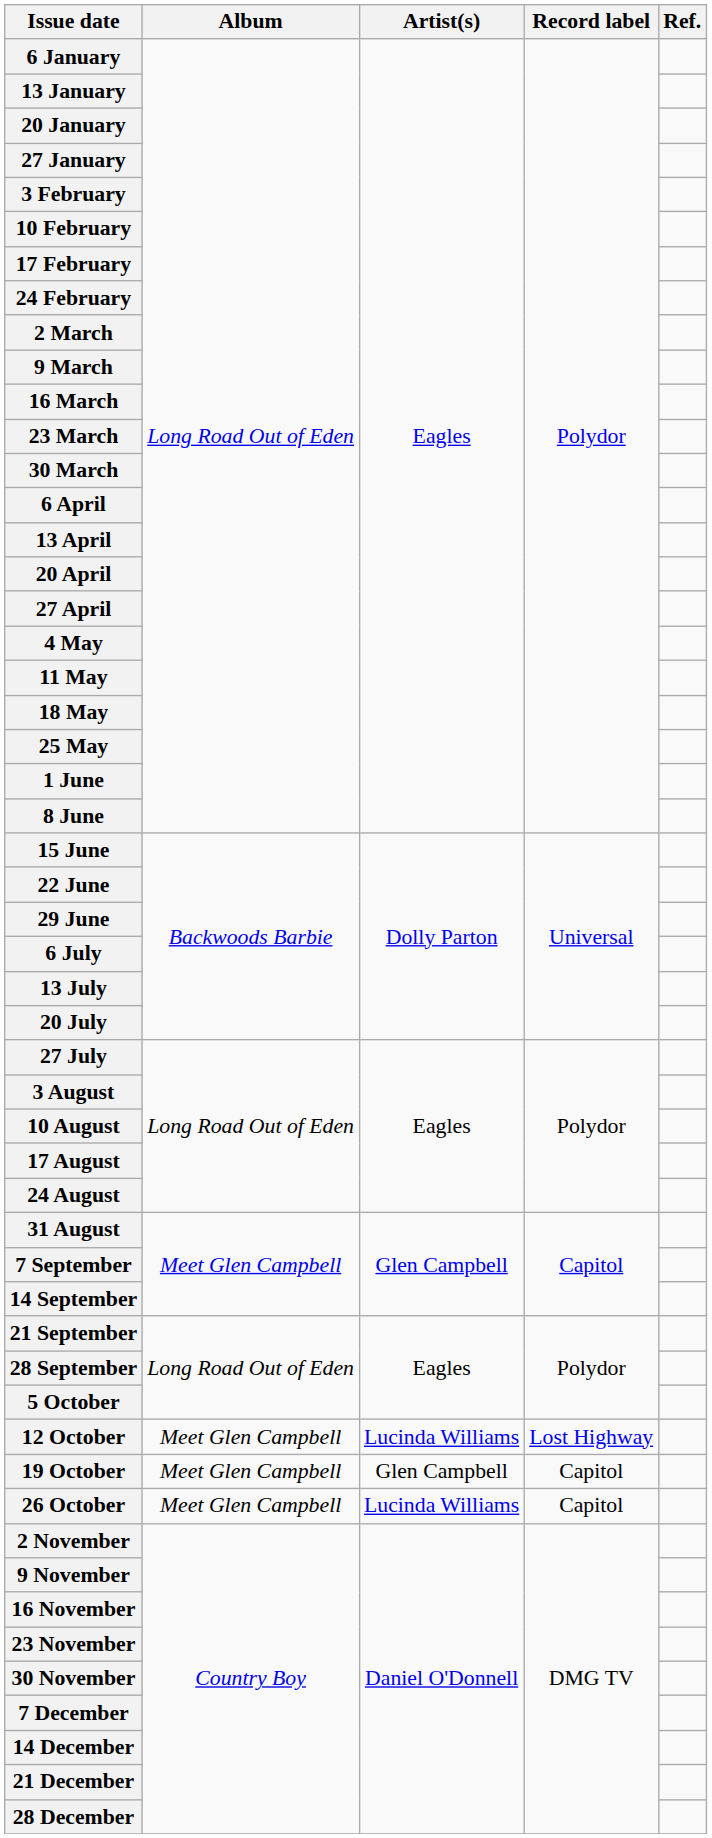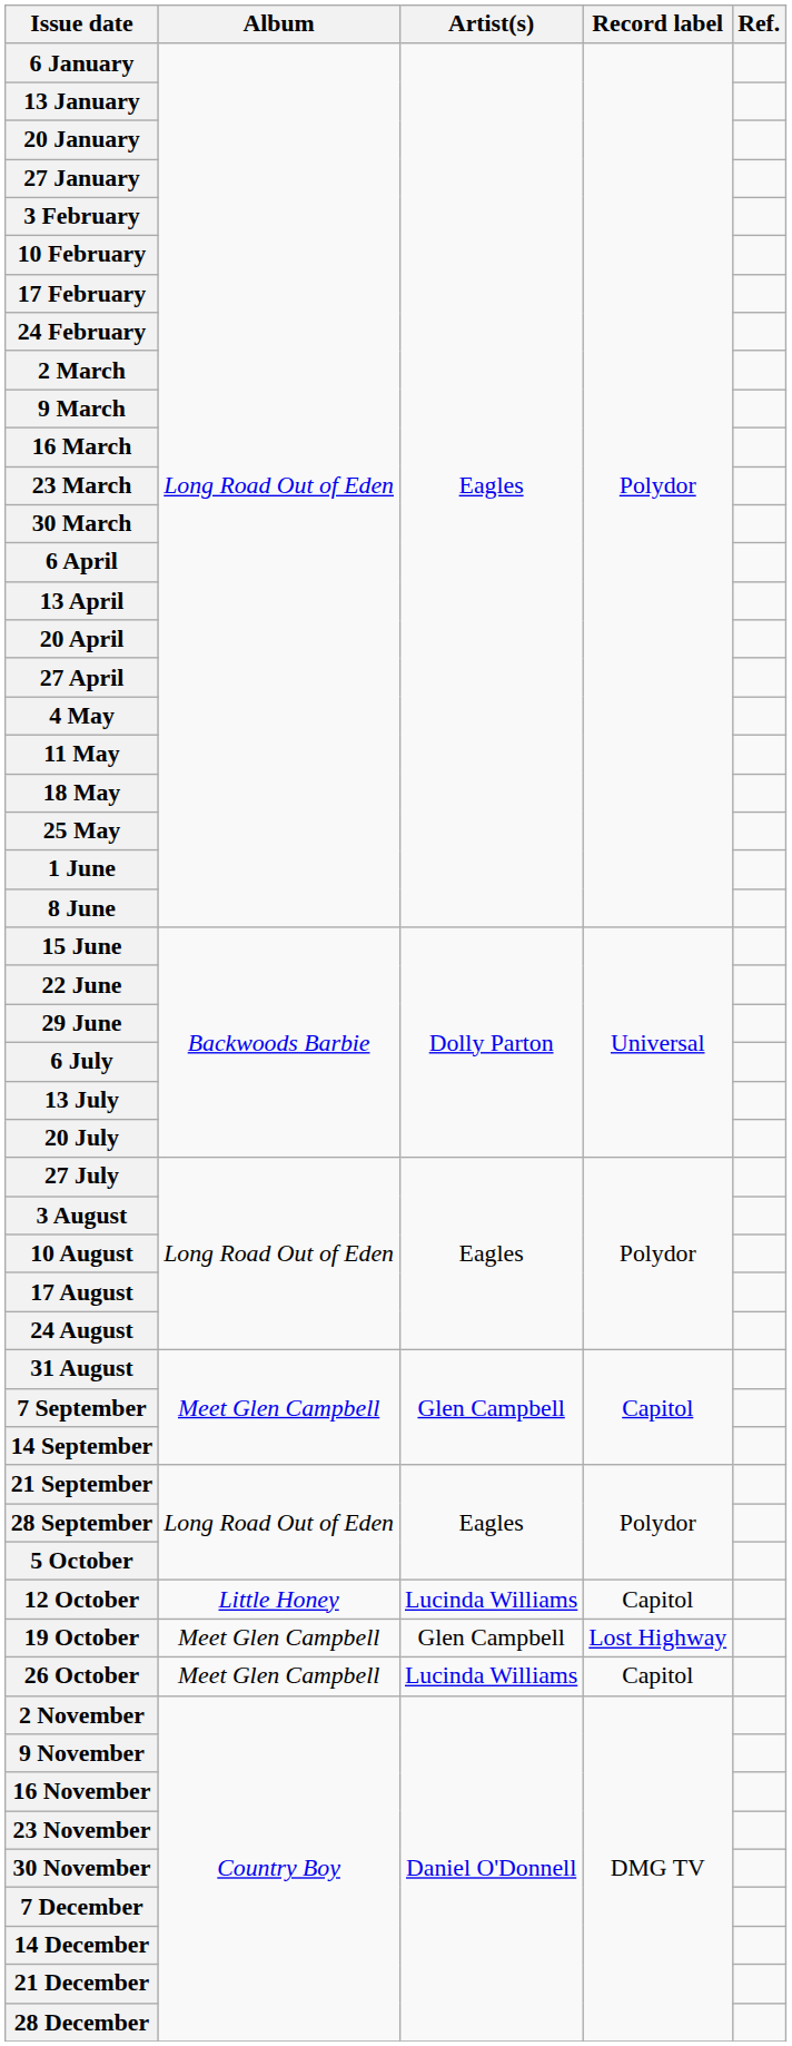 <table class="wikitable plainrowheaders">
 <tr>
 <th scope="col">Issue date</th>
 <th scope="col">Album</th>
 <th scope="col">Artist(s)</th>
 <th scope="col">Record label</th>
 <th scope="col">Ref.</th>
 </tr>
 <tr>
 <th scope="row">6 January</th>
 <td align="center" rowspan=23><em><a href='#'>Long Road Out of Eden</a></em></td>
 <td align="center" rowspan=23><a href='#'>Eagles</a></td>
 <td align="center" rowspan=23><a href='#'>Polydor</a></td>
 <td align="center"></td>
 </tr>
 <tr>
 <th scope="row">13 January</th>
 <td align="center"></td>
 </tr>
 <tr>
 <th scope="row">20 January</th>
 <td align="center"></td>
 </tr>
 <tr>
 <th scope="row">27 January</th>
 <td align="center"></td>
 </tr>
 <tr>
 <th scope="row">3 February</th>
 <td align="center"></td>
 </tr>
 <tr>
 <th scope="row">10 February</th>
 <td align="center"></td>
 </tr>
 <tr>
 <th scope="row">17 February</th>
 <td align="center"></td>
 </tr>
 <tr>
 <th scope="row">24 February</th>
 <td align="center"></td>
 </tr>
 <tr>
 <th scope="row">2 March</th>
 <td align="center"></td>
 </tr>
 <tr>
 <th scope="row">9 March</th>
 <td align="center"></td>
 </tr>
 <tr>
 <th scope="row">16 March</th>
 <td align="center"></td>
 </tr>
 <tr>
 <th scope="row">23 March</th>
 <td align="center"></td>
 </tr>
 <tr>
 <th scope="row">30 March</th>
 <td align="center"></td>
 </tr>
 <tr>
 <th scope="row">6 April</th>
 <td align="center"></td>
 </tr>
 <tr>
 <th scope="row">13 April</th>
 <td align="center"></td>
 </tr>
 <tr>
 <th scope="row">20 April</th>
 <td align="center"></td>
 </tr>
 <tr>
 <th scope="row">27 April</th>
 <td align="center"></td>
 </tr>
 <tr>
 <th scope="row">4 May</th>
 <td align="center"></td>
 </tr>
 <tr>
 <th scope="row">11 May</th>
 <td align="center"></td>
 </tr>
 <tr>
 <th scope="row">18 May</th>
 <td align="center"></td>
 </tr>
 <tr>
 <th scope="row">25 May</th>
 <td align="center"></td>
 </tr>
 <tr>
 <th scope="row">1 June</th>
 <td align="center"></td>
 </tr>
 <tr>
 <th scope="row">8 June</th>
 <td align="center"></td>
 </tr>
 <tr>
 <th scope="row">15 June</th>
 <td align="center" rowspan=6><em><a href='#'>Backwoods Barbie</a></em></td>
 <td align="center" rowspan=6><a href='#'>Dolly Parton</a></td>
 <td align="center" rowspan=6><a href='#'>Universal</a></td>
 <td align="center"></td>
 </tr>
 <tr>
 <th scope="row">22 June</th>
 <td align="center"></td>
 </tr>
 <tr>
 <th scope="row">29 June</th>
 <td align="center"></td>
 </tr>
 <tr>
 <th scope="row">6 July</th>
 <td align="center"></td>
 </tr>
 <tr>
 <th scope="row">13 July</th>
 <td align="center"></td>
 </tr>
 <tr>
 <th scope="row">20 July</th>
 <td align="center"></td>
 </tr>
 <tr>
 <th scope="row">27 July</th>
 <td align="center" rowspan=5><em>Long Road Out of Eden</em></td>
 <td align="center" rowspan=5>Eagles</td>
 <td align="center" rowspan=5>Polydor</td>
 <td align="center"></td>
 </tr>
 <tr>
 <th scope="row">3 August</th>
 <td align="center"></td>
 </tr>
 <tr>
 <th scope="row">10 August</th>
 <td align="center"></td>
 </tr>
 <tr>
 <th scope="row">17 August</th>
 <td align="center"></td>
 </tr>
 <tr>
 <th scope="row">24 August</th>
 <td align="center"></td>
 </tr>
 <tr>
 <th scope="row">31 August</th>
 <td align="center" rowspan=3><em><a href='#'>Meet Glen Campbell</a></em></td>
 <td align="center" rowspan=3><a href='#'>Glen Campbell</a></td>
 <td align="center" rowspan=3><a href='#'>Capitol</a></td>
 <td align="center"></td>
 </tr>
 <tr>
 <th scope="row">7 September</th>
 <td align="center"></td>
 </tr>
 <tr>
 <th scope="row">14 September</th>
 <td align="center"></td>
 </tr>
 <tr>
 <th scope="row">21 September</th>
 <td align="center" rowspan=3><em>Long Road Out of Eden</em></td>
 <td align="center" rowspan=3>Eagles</td>
 <td align="center" rowspan=3>Polydor</td>
 <td align="center"></td>
 </tr>
 <tr>
 <th scope="row">28 September</th>
 <td align="center"></td>
 </tr>
 <tr>
 <th scope="row">5 October</th>
 <td align="center"></td>
 </tr>
 <tr>
 <th scope="row">12 October</th>
-<td align="center"><em>Meet Glen Campbell</em></td>
+<td align="center"><em><a href='#'>Little Honey</a></em></td>
 <td align="center"><a href='#'>Lucinda Williams</a></td>
-<td align="center"><a href='#'>Lost Highway</a></td>
+<td align="center">Capitol</td>
 <td align="center"></td>
 </tr>
 <tr>
 <th scope="row">19 October</th>
 <td align="center"><em>Meet Glen Campbell</em></td>
 <td align="center">Glen Campbell</td>
-<td align="center">Capitol</td>
+<td align="center"><a href='#'>Lost Highway</a></td>
 <td align="center"></td>
 </tr>
 <tr>
 <th scope="row">26 October</th>
 <td align="center"><em>Meet Glen Campbell</em></td>
 <td align="center"><a href='#'>Lucinda Williams</a></td>
 <td align="center">Capitol</td>
 <td align="center"></td>
 </tr>
 <tr>
 <th scope="row">2 November</th>
 <td align="center" rowspan=9><em><a href='#'>Country Boy</a></em></td>
 <td align="center" rowspan=9><a href='#'>Daniel O'Donnell</a></td>
 <td align="center" rowspan=9>DMG TV</td>
 <td align="center"></td>
 </tr>
 <tr>
 <th scope="row">9 November</th>
 <td align="center"></td>
 </tr>
 <tr>
 <th scope="row">16 November</th>
 <td align="center"></td>
 </tr>
 <tr>
 <th scope="row">23 November</th>
 <td align="center"></td>
 </tr>
 <tr>
 <th scope="row">30 November</th>
 <td align="center"></td>
 </tr>
 <tr>
 <th scope="row">7 December</th>
 <td align="center"></td>
 </tr>
 <tr>
 <th scope="row">14 December</th>
 <td align="center"></td>
 </tr>
 <tr>
 <th scope="row">21 December</th>
 <td align="center"></td>
 </tr>
 <tr>
 <th scope="row">28 December</th>
 <td align="center"></td>
 </tr>
 </table>
